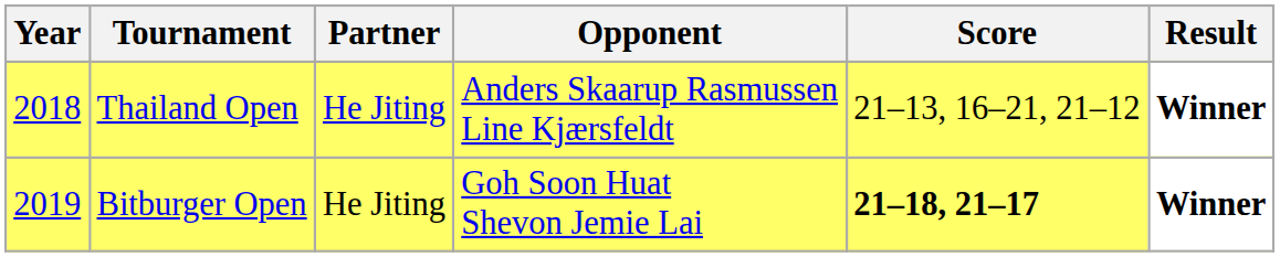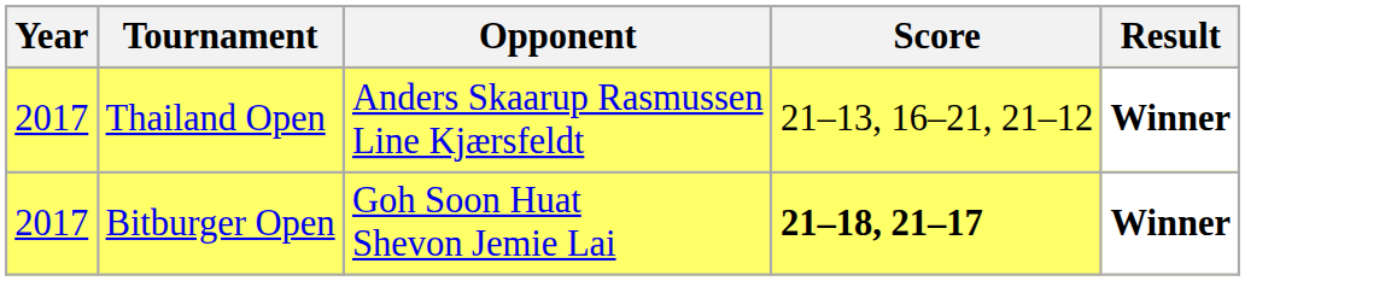 <table class="sortable wikitable" style="font-size: 90%;">
 <tr>
 <th>Year</th>
 <th>Tournament</th>
-<th>Partner</th>
 <th>Opponent</th>
 <th>Score</th>
 <th>Result</th>
 </tr>
 <tr style="background:#FFFF67">
-<td align="center"><a href='#'>2018</a></td>
+<td align="center"><a href='#'>2017</a></td>
 <td align="left"><a href='#'>Thailand Open</a></td>
-<td align="left"> <a href='#'>He Jiting</a></td>
 <td align="left"> <a href='#'>Anders Skaarup Rasmussen</a><br> <a href='#'>Line Kjærsfeldt</a></td>
 <td align="left">21–13, 16–21, 21–12</td>
 <td style="text-align:left; background:white"> <strong>Winner</strong></td>
 </tr>
 <tr style="background:#FFFF67">
-<td align="center"><a href='#'>2019</a></td>
+<td align="center"><a href='#'>2017</a></td>
 <td align="left"><a href='#'>Bitburger Open</a></td>
-<td align="left"> He Jiting</td>
 <td align="left"> <a href='#'>Goh Soon Huat</a><br> <a href='#'>Shevon Jemie Lai</a></td>
 <td align="left"><strong>21–18, 21–17</strong></td>
 <td style="text-align:left; background:white"> <strong>Winner</strong></td>
 </tr>
 </table>
